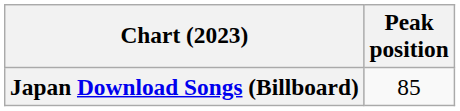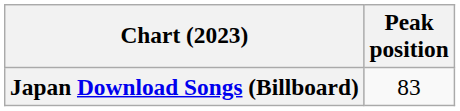 <table class="wikitable sortable plainrowheaders" style="text-align:center">
 <tr>
 <th scope="col">Chart (2023)</th>
 <th scope="col">Peak<br>position</th>
 </tr>
 <tr>
 <th scope="row">Japan <a href='#'>Download Songs</a> (Billboard)</th>
-<td>85</td>
+<td>83</td>
 </tr>
 </table>
